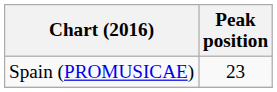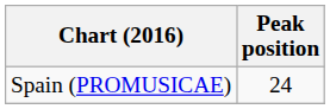 <table class="wikitable sortable">
 <tr>
 <th scope="col">Chart (2016)</th>
 <th scope="col">Peak<br>position</th>
 </tr>
 <tr>
 <td>Spain (<a href='#'>PROMUSICAE</a>)</td>
-<td align="center">23</td>
+<td align="center">24</td>
 </tr>
 <tr>
 </tr>
 </table>
